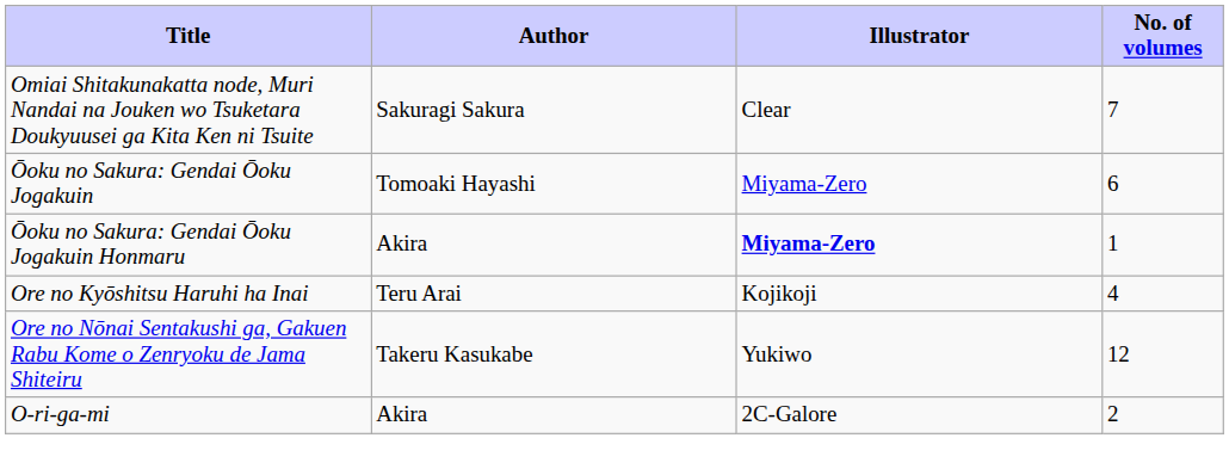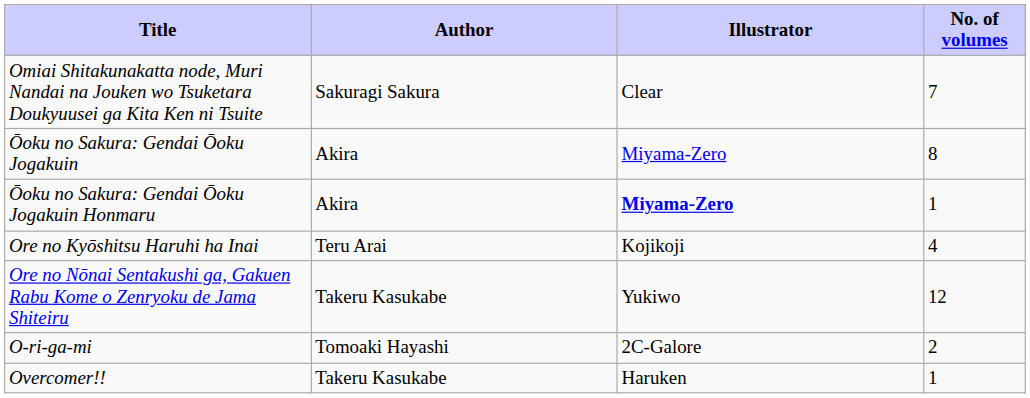 <table class="wikitable" style="width: 98%;">
 <tr>
 <th width=30% style="background:#ccf;">Title</th>
 <th width=30% style="background:#ccf;">Author</th>
 <th width=30% style="background:#ccf;">Illustrator</th>
 <th width=10% style="background:#ccf;">No. of <a href='#'>volumes</a></th>
 </tr>
 <tr>
 <td><em>Omiai Shitakunakatta node, Muri Nandai na Jouken wo Tsuketara Doukyuusei ga Kita Ken ni Tsuite</em></td>
 <td>Sakuragi Sakura</td>
 <td>Clear</td>
 <td>7</td>
 </tr>
 <tr>
 <td><em>Ōoku no Sakura: Gendai Ōoku Jogakuin</em></td>
-<td>Tomoaki Hayashi</td>
+<td>Akira</td>
 <td><a href='#'>Miyama-Zero</a></td>
-<td>6</td>
+<td>8</td>
 </tr>
 <tr>
 <td><em>Ōoku no Sakura: Gendai Ōoku Jogakuin Honmaru</em></td>
 <td>Akira</td>
 <td><strong><a href='#'>Miyama-Zero</a></strong></td>
 <td>1</td>
 </tr>
 <tr>
 <td><em>Ore no Kyōshitsu Haruhi ha Inai</em></td>
 <td>Teru Arai</td>
 <td>Kojikoji</td>
 <td>4</td>
 </tr>
 <tr>
 <td><em><a href='#'>Ore no Nōnai Sentakushi ga, Gakuen Rabu Kome o Zenryoku de Jama Shiteiru</a></em></td>
 <td>Takeru Kasukabe</td>
 <td>Yukiwo</td>
 <td>12</td>
 </tr>
 <tr>
 <td><em>O-ri-ga-mi</em></td>
-<td>Akira</td>
+<td>Tomoaki Hayashi</td>
 <td>2C-Galore</td>
 <td>2</td>
 </tr>
+<tr>
+<td><em>Overcomer!!</em></td>
+<td>Takeru Kasukabe</td>
+<td>Haruken</td>
+<td>1</td>
+</tr>
 </table>
